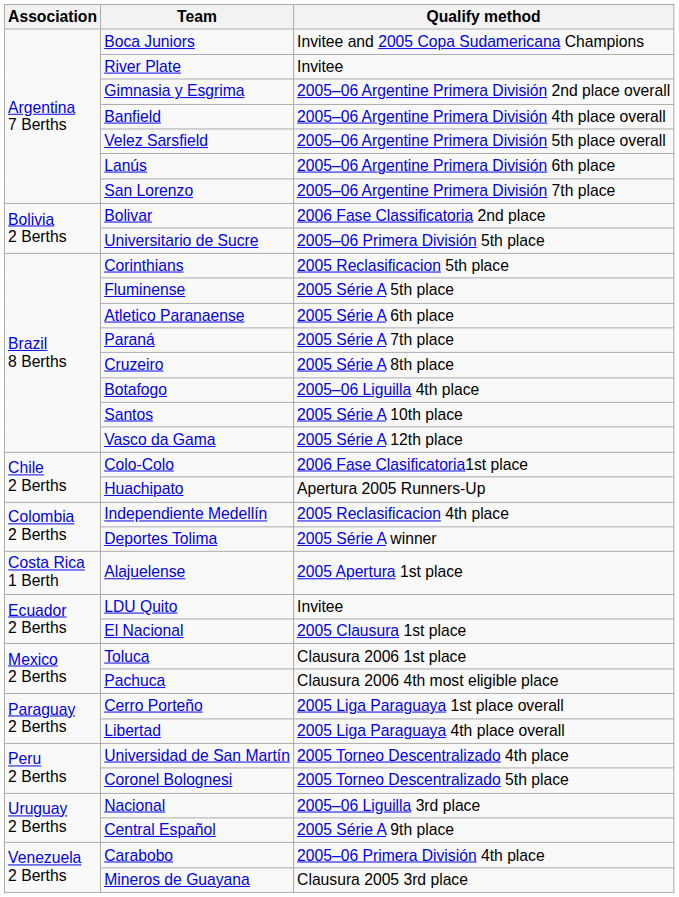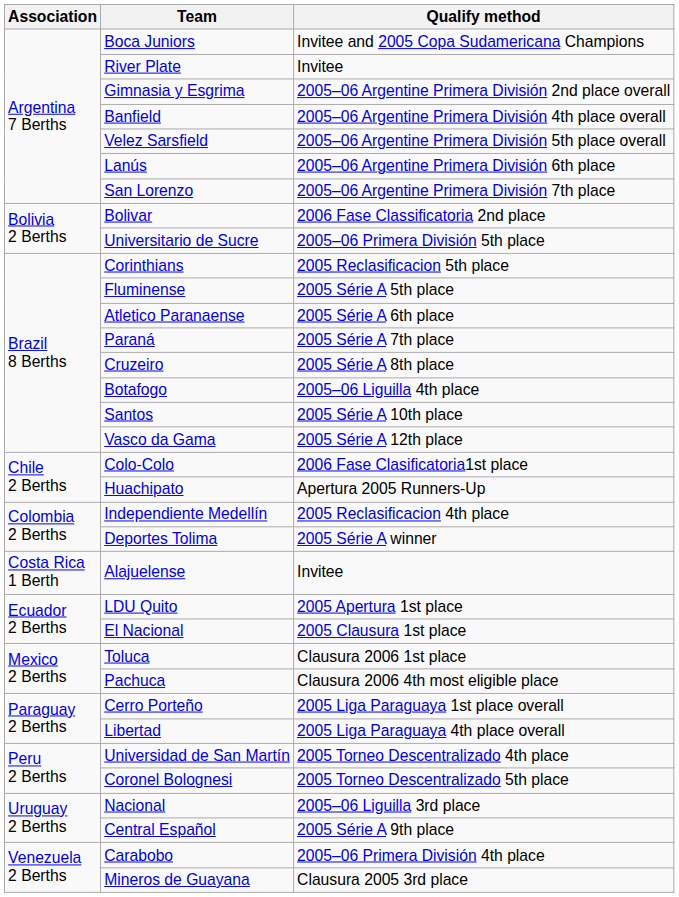 <table class="wikitable">
 <tr>
 <th>Association</th>
 <th>Team</th>
 <th>Qualify method</th>
 </tr>
 <tr>
 <td rowspan="7"> <a href='#'>Argentina</a><br>7 Berths</td>
 <td><a href='#'>Boca Juniors</a></td>
 <td>Invitee and <a href='#'>2005 Copa Sudamericana</a> Champions</td>
 </tr>
 <tr>
 <td><a href='#'>River Plate</a></td>
 <td>Invitee</td>
 </tr>
 <tr>
 <td><a href='#'>Gimnasia y Esgrima</a></td>
 <td><a href='#'>2005–06 Argentine Primera División</a> 2nd place overall</td>
 </tr>
 <tr>
 <td><a href='#'>Banfield</a></td>
 <td><a href='#'>2005–06 Argentine Primera División</a> 4th place overall</td>
 </tr>
 <tr>
 <td><a href='#'>Velez Sarsfield</a></td>
 <td><a href='#'>2005–06 Argentine Primera División</a> 5th place overall</td>
 </tr>
 <tr>
 <td><a href='#'>Lanús</a></td>
 <td><a href='#'>2005–06 Argentine Primera División</a> 6th place</td>
 </tr>
 <tr>
 <td><a href='#'>San Lorenzo</a></td>
 <td><a href='#'>2005–06 Argentine Primera División</a> 7th place</td>
 </tr>
 <tr>
 <td rowspan="2"> <a href='#'>Bolivia</a><br>2 Berths</td>
 <td><a href='#'>Bolivar</a></td>
 <td><a href='#'>2006 Fase Classificatoria</a> 2nd place</td>
 </tr>
 <tr>
 <td><a href='#'>Universitario de Sucre</a></td>
 <td><a href='#'>2005–06 Primera División</a> 5th place</td>
 </tr>
 <tr>
 <td rowspan="8"> <a href='#'>Brazil</a><br>8 Berths</td>
 <td><a href='#'>Corinthians</a></td>
 <td><a href='#'>2005 Reclasificacion</a> 5th place</td>
 </tr>
 <tr>
 <td><a href='#'>Fluminense</a></td>
 <td><a href='#'>2005 Série A</a> 5th place</td>
 </tr>
 <tr>
 <td><a href='#'>Atletico Paranaense</a></td>
 <td><a href='#'>2005 Série A</a> 6th place</td>
 </tr>
 <tr>
 <td><a href='#'>Paraná</a></td>
 <td><a href='#'>2005 Série A</a> 7th place</td>
 </tr>
 <tr>
 <td><a href='#'>Cruzeiro</a></td>
 <td><a href='#'>2005 Série A</a> 8th place</td>
 </tr>
 <tr>
 <td><a href='#'>Botafogo</a></td>
 <td><a href='#'>2005–06 Liguilla</a> 4th place</td>
 </tr>
 <tr>
 <td><a href='#'>Santos</a></td>
 <td><a href='#'>2005 Série A</a> 10th place</td>
 </tr>
 <tr>
 <td><a href='#'>Vasco da Gama</a></td>
 <td><a href='#'>2005 Série A</a> 12th place</td>
 </tr>
 <tr>
 <td rowspan="2"> <a href='#'>Chile</a><br>2 Berths</td>
 <td><a href='#'>Colo-Colo</a></td>
 <td><a href='#'>2006 Fase Clasificatoria</a>1st place</td>
 </tr>
 <tr>
 <td><a href='#'>Huachipato</a></td>
 <td>Apertura 2005 Runners-Up</td>
 </tr>
 <tr>
 <td rowspan="2"> <a href='#'>Colombia</a><br>2 Berths</td>
 <td><a href='#'>Independiente Medellín</a></td>
 <td><a href='#'>2005 Reclasificacion</a> 4th place</td>
 </tr>
 <tr>
 <td><a href='#'>Deportes Tolima</a></td>
 <td><a href='#'>2005 Série A</a> winner</td>
 </tr>
 <tr>
 <td rowspan="1"> <a href='#'>Costa Rica</a><br>1 Berth</td>
 <td><a href='#'>Alajuelense</a></td>
-<td><a href='#'>2005 Apertura</a> 1st place</td>
+<td>Invitee</td>
 </tr>
 <tr>
 <td rowspan="2"> <a href='#'>Ecuador</a><br>2 Berths</td>
 <td><a href='#'>LDU Quito</a></td>
-<td>Invitee</td>
+<td><a href='#'>2005 Apertura</a> 1st place</td>
 </tr>
 <tr>
 <td><a href='#'>El Nacional</a></td>
 <td><a href='#'>2005 Clausura</a> 1st place</td>
 </tr>
 <tr>
 <td rowspan="2"> <a href='#'>Mexico</a><br>2 Berths</td>
 <td><a href='#'>Toluca</a></td>
 <td>Clausura 2006 1st place</td>
 </tr>
 <tr>
 <td><a href='#'>Pachuca</a></td>
 <td>Clausura 2006 4th most eligible place</td>
 </tr>
 <tr>
 <td rowspan="2"> <a href='#'>Paraguay</a><br>2 Berths</td>
 <td><a href='#'>Cerro Porteño</a></td>
 <td><a href='#'>2005 Liga Paraguaya</a> 1st place overall</td>
 </tr>
 <tr>
 <td><a href='#'>Libertad</a></td>
 <td><a href='#'>2005 Liga Paraguaya</a> 4th place overall</td>
 </tr>
 <tr>
 <td rowspan="2"> <a href='#'>Peru</a><br>2 Berths</td>
 <td><a href='#'>Universidad de San Martín</a></td>
 <td><a href='#'>2005 Torneo Descentralizado</a> 4th place</td>
 </tr>
 <tr>
 <td><a href='#'>Coronel Bolognesi</a></td>
 <td><a href='#'>2005 Torneo Descentralizado</a> 5th place</td>
 </tr>
 <tr>
 <td rowspan="2"> <a href='#'>Uruguay</a><br>2 Berths</td>
 <td><a href='#'>Nacional</a></td>
 <td><a href='#'>2005–06 Liguilla</a> 3rd place</td>
 </tr>
 <tr>
 <td><a href='#'>Central Español</a></td>
 <td><a href='#'>2005 Série A</a> 9th place</td>
 </tr>
 <tr>
 <td rowspan="2"> <a href='#'>Venezuela</a><br>2 Berths</td>
 <td><a href='#'>Carabobo</a></td>
 <td><a href='#'>2005–06 Primera División</a> 4th place</td>
 </tr>
 <tr>
 <td><a href='#'>Mineros de Guayana</a></td>
 <td>Clausura 2005 3rd place</td>
 </tr>
 </table>
